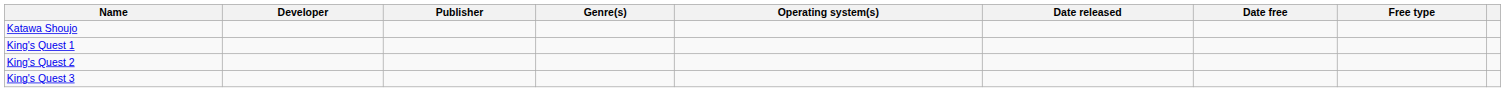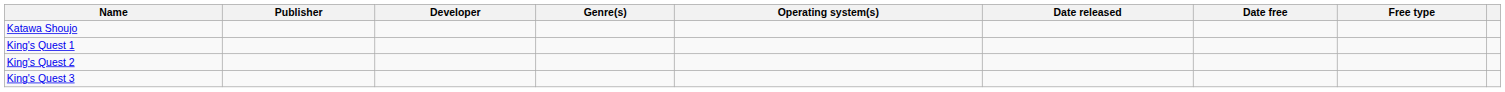 <table class="wikitable sortable" style="font-size:85%; width:98%">
 <tr>
 <th>Name</th>
+<th>Publisher</th>
 <th>Developer</th>
-<th>Publisher</th>
 <th>Genre(s)</th>
 <th>Operating system(s)</th>
 <th>Date released</th>
 <th>Date free</th>
 <th>Free type</th>
 <th></th>
 </tr>
 <tr>
 <td><a href='#'>Katawa Shoujo</a></td>
 <td></td>
 <td></td>
 <td></td>
 <td></td>
 <td></td>
 <td></td>
 <td></td>
 <td></td>
 </tr>
 <tr>
 <td><a href='#'>King's Quest 1</a></td>
 <td></td>
 <td></td>
 <td></td>
 <td></td>
 <td></td>
 <td></td>
 <td></td>
 <td></td>
 </tr>
 <tr>
 <td><a href='#'>King's Quest 2</a></td>
 <td></td>
 <td></td>
 <td></td>
 <td></td>
 <td></td>
 <td></td>
 <td></td>
 <td></td>
 </tr>
 <tr>
 <td><a href='#'>King's Quest 3</a></td>
 <td></td>
 <td></td>
 <td></td>
 <td></td>
 <td></td>
 <td></td>
 <td></td>
 <td></td>
 </tr>
 </table>
